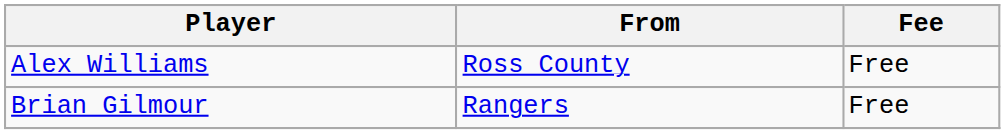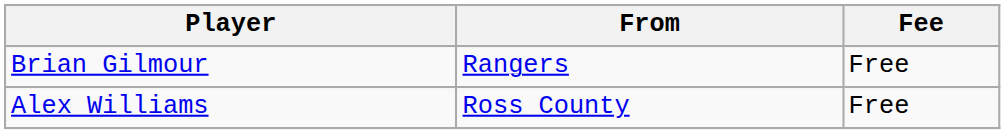 <table class="wikitable" style="text-align:center; font-size:95%;width:55%; text-align:left">
 <tr>
 <th><strong>Player</strong></th>
 <th><strong>From</strong></th>
 <th><strong>Fee</strong></th>
 </tr>
 <tr --->
+<td> <a href='#'>Brian Gilmour</a></td>
+<td><a href='#'>Rangers</a></td>
+<td>Free</td>
+</tr>
+<tr --->
 <td> <a href='#'>Alex Williams</a></td>
 <td><a href='#'>Ross County</a></td>
 <td>Free</td>
 </tr>
 <tr --->
-<td> <a href='#'>Brian Gilmour</a></td>
-<td><a href='#'>Rangers</a></td>
-<td>Free</td>
-</tr>
-<tr --->
 </tr>
 </table>
